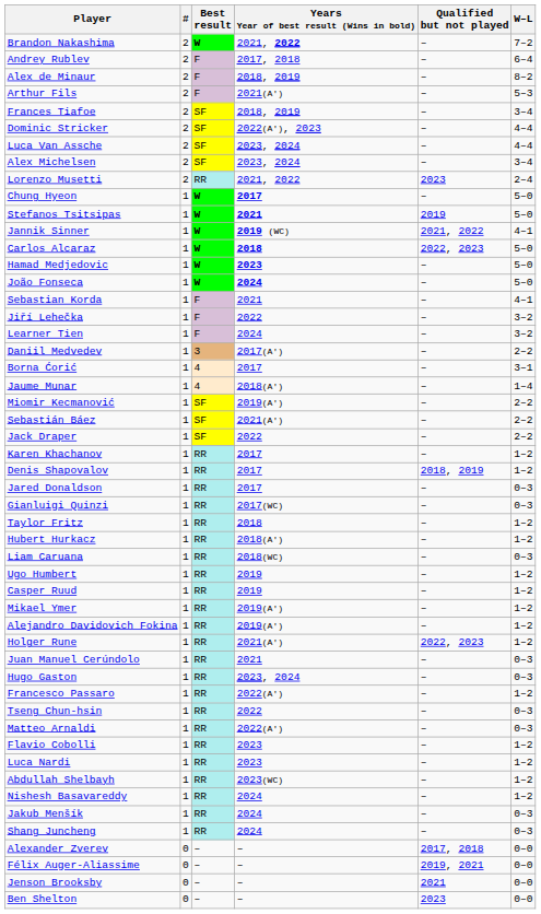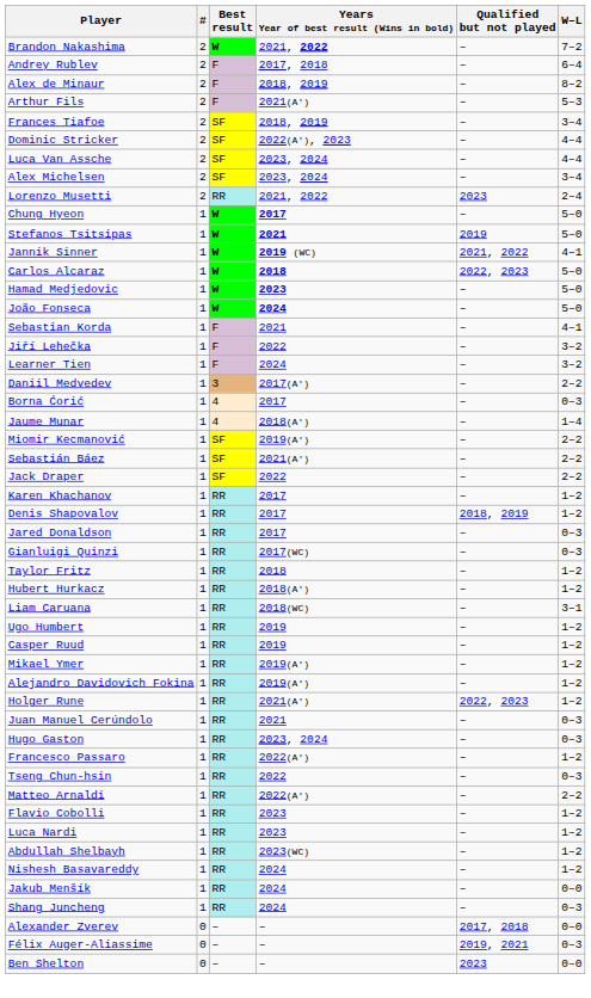 <table class="sortable wikitable nowrap">
 <tr>
 <th>Player</th>
 <th>#</th>
 <th>Best<br>result</th>
 <th>Years<br><small>Year of best result  (Wins in bold)</small></th>
 <th>Qualified <br> but not played</th>
 <th>W–L</th>
 </tr>
 <tr>
 <td> <a href='#'>Brandon Nakashima</a></td>
 <td>2</td>
 <td bgcolor=00ff00><strong>W</strong></td>
 <td><a href='#'>2021</a>, <strong><a href='#'><u>2022</u></a></strong></td>
 <td>–</td>
 <td>7–2</td>
 </tr>
 <tr>
 <td> <a href='#'>Andrey Rublev</a></td>
 <td>2</td>
 <td bgcolor=D8BFD8>F</td>
 <td><a href='#'><u>2017</u></a>, <a href='#'>2018</a></td>
 <td>–</td>
 <td>6–4</td>
 </tr>
 <tr>
 <td> <a href='#'>Alex de Minaur</a></td>
 <td>2</td>
 <td bgcolor=D8BFD8>F</td>
 <td><a href='#'><u>2018</u></a>, <a href='#'><u>2019</u></a></td>
 <td>–</td>
 <td>8–2</td>
 </tr>
 <tr>
 <td> <a href='#'>Arthur Fils</a></td>
 <td>2</td>
 <td bgcolor=D8BFD8>F</td>
 <td><a href='#'>2021</a><small>(A')</small></td>
 <td>–</td>
 <td>5–3</td>
 </tr>
 <tr>
 <td> <a href='#'>Frances Tiafoe</a></td>
 <td>2</td>
 <td bgcolor=yellow>SF</td>
 <td><a href='#'>2018</a>, <a href='#'><u>2019</u></a></td>
 <td>–</td>
 <td>3–4</td>
 </tr>
 <tr>
 <td> <a href='#'>Dominic Stricker</a></td>
 <td>2</td>
 <td bgcolor=yellow>SF</td>
 <td><a href='#'><u>2022</u></a><small>(A')</small>, <a href='#'><u>2023</u></a></td>
 <td>–</td>
 <td>4–4</td>
 </tr>
 <tr>
 <td> <a href='#'>Luca Van Assche</a></td>
 <td>2</td>
 <td bgcolor=yellow>SF</td>
 <td><a href='#'><u>2023</u></a>, <a href='#'><u>2024</u></a></td>
 <td>–</td>
 <td>4–4</td>
 </tr>
 <tr>
 <td> <a href='#'>Alex Michelsen</a></td>
 <td>2</td>
 <td bgcolor=yellow>SF</td>
 <td><a href='#'>2023</a>, <a href='#'><u>2024</u></a></td>
 <td>–</td>
 <td>3–4</td>
 </tr>
 <tr>
 <td> <a href='#'>Lorenzo Musetti</a></td>
 <td>2</td>
 <td bgcolor=afeeee>RR</td>
 <td><a href='#'>2021</a>, <a href='#'>2022</a></td>
 <td><a href='#'>2023</a></td>
 <td>2–4</td>
 </tr>
 <tr>
 <td> <a href='#'>Chung Hyeon</a></td>
 <td>1</td>
 <td bgcolor=00ff00><strong>W</strong></td>
 <td><strong><a href='#'>2017</a></strong></td>
 <td>–</td>
 <td>5–0</td>
 </tr>
 <tr>
 <td> <a href='#'>Stefanos Tsitsipas</a></td>
 <td>1</td>
 <td bgcolor=00ff00><strong>W</strong></td>
 <td><strong><a href='#'>2021</a></strong></td>
 <td><a href='#'>2019</a></td>
 <td>5–0</td>
 </tr>
 <tr>
 <td> <a href='#'>Jannik Sinner</a></td>
 <td>1</td>
 <td bgcolor=00ff00><strong>W</strong></td>
 <td><strong><a href='#'>2019</a></strong> <small>(WC)</small></td>
 <td><a href='#'>2021</a>, <a href='#'>2022</a></td>
 <td>4–1</td>
 </tr>
 <tr>
 <td> <a href='#'>Carlos Alcaraz</a></td>
 <td>1</td>
 <td bgcolor=00ff00><strong>W</strong></td>
 <td><strong><a href='#'>2018</a></strong></td>
 <td><a href='#'>2022</a>, <a href='#'>2023</a></td>
 <td>5–0</td>
 </tr>
 <tr>
 <td> <a href='#'>Hamad Medjedovic</a></td>
 <td>1</td>
 <td bgcolor=00ff00><strong>W</strong></td>
 <td><strong><a href='#'>2023</a></strong></td>
 <td>–</td>
 <td>5–0</td>
 </tr>
 <tr>
 <td> <a href='#'>João Fonseca</a></td>
 <td>1</td>
 <td bgcolor=00ff00><strong>W</strong></td>
 <td><strong><a href='#'>2024</a></strong></td>
 <td>–</td>
 <td>5–0</td>
 </tr>
 <tr>
 <td> <a href='#'>Sebastian Korda</a></td>
 <td>1</td>
 <td bgcolor=D8BFD8>F</td>
 <td><a href='#'>2021</a></td>
 <td>–</td>
 <td>4–1</td>
 </tr>
 <tr>
 <td> <a href='#'>Jiří Lehečka</a></td>
 <td>1</td>
 <td bgcolor=D8BFD8>F</td>
 <td><a href='#'>2022</a></td>
 <td>–</td>
 <td>3–2</td>
 </tr>
 <tr>
 <td> <a href='#'>Learner Tien</a></td>
 <td>1</td>
 <td bgcolor=D8BFD8>F</td>
 <td><a href='#'>2024</a></td>
 <td>–</td>
 <td>3–2</td>
 </tr>
 <tr>
 <td> <a href='#'>Daniil Medvedev</a></td>
 <td>1</td>
 <td bgcolor=e5b47d>3</td>
 <td><a href='#'>2017</a><small>(A')</small></td>
 <td>–</td>
 <td>2–2</td>
 </tr>
 <tr>
 <td> <a href='#'>Borna Ćorić</a></td>
 <td>1</td>
 <td bgcolor=ffebcd>4</td>
 <td><a href='#'>2017</a></td>
 <td>–</td>
-<td>3–1</td>
+<td>0–3</td>
 </tr>
 <tr>
 <td> <a href='#'>Jaume Munar</a></td>
 <td>1</td>
 <td bgcolor=ffebcd>4</td>
 <td><a href='#'>2018</a><small>(A')</small></td>
 <td>–</td>
 <td>1–4</td>
 </tr>
 <tr>
 <td> <a href='#'>Miomir Kecmanović</a></td>
 <td>1</td>
 <td bgcolor=yellow>SF</td>
 <td><a href='#'>2019</a><small>(A')</small></td>
 <td>–</td>
 <td>2–2</td>
 </tr>
 <tr>
 <td> <a href='#'>Sebastián Báez</a></td>
 <td>1</td>
 <td bgcolor=yellow>SF</td>
 <td><a href='#'>2021</a><small>(A')</small></td>
 <td>–</td>
 <td>2–2</td>
 </tr>
 <tr>
 <td> <a href='#'>Jack Draper</a></td>
 <td>1</td>
 <td bgcolor=yellow>SF</td>
 <td><a href='#'>2022</a></td>
 <td>–</td>
 <td>2–2</td>
 </tr>
 <tr>
 <td> <a href='#'>Karen Khachanov</a></td>
 <td>1</td>
 <td bgcolor=afeeee>RR</td>
 <td><a href='#'>2017</a></td>
 <td>–</td>
 <td>1–2</td>
 </tr>
 <tr>
 <td> <a href='#'>Denis Shapovalov</a></td>
 <td>1</td>
 <td bgcolor=afeeee>RR</td>
 <td><a href='#'>2017</a></td>
 <td><a href='#'>2018</a>, <a href='#'>2019</a></td>
 <td>1–2</td>
 </tr>
 <tr>
 <td> <a href='#'>Jared Donaldson</a></td>
 <td>1</td>
 <td bgcolor=afeeee>RR</td>
 <td><a href='#'>2017</a></td>
 <td>–</td>
 <td>0–3</td>
 </tr>
 <tr>
 <td> <a href='#'>Gianluigi Quinzi</a></td>
 <td>1</td>
 <td bgcolor=afeeee>RR</td>
 <td><a href='#'>2017</a><small>(WC)</small></td>
 <td>–</td>
 <td>0–3</td>
 </tr>
 <tr>
 <td> <a href='#'>Taylor Fritz</a></td>
 <td>1</td>
 <td bgcolor=afeeee>RR</td>
 <td><a href='#'>2018</a></td>
 <td>–</td>
 <td>1–2</td>
 </tr>
 <tr>
 <td> <a href='#'>Hubert Hurkacz</a></td>
 <td>1</td>
 <td bgcolor=afeeee>RR</td>
 <td><a href='#'>2018</a><small>(A')</small></td>
 <td>–</td>
 <td>1–2</td>
 </tr>
 <tr>
 <td> <a href='#'>Liam Caruana</a></td>
 <td>1</td>
 <td bgcolor=afeeee>RR</td>
 <td><a href='#'>2018</a><small>(WC)</small></td>
 <td>–</td>
-<td>0–3</td>
+<td>3–1</td>
 </tr>
 <tr>
 <td> <a href='#'>Ugo Humbert</a></td>
 <td>1</td>
 <td bgcolor=afeeee>RR</td>
 <td><a href='#'>2019</a></td>
 <td>–</td>
 <td>1–2</td>
 </tr>
 <tr>
 <td> <a href='#'>Casper Ruud</a></td>
 <td>1</td>
 <td bgcolor=afeeee>RR</td>
 <td><a href='#'>2019</a></td>
 <td>–</td>
 <td>1–2</td>
 </tr>
 <tr>
 <td> <a href='#'>Mikael Ymer</a></td>
 <td>1</td>
 <td bgcolor=afeeee>RR</td>
 <td><a href='#'>2019</a><small>(A')</small></td>
 <td>–</td>
 <td>1–2</td>
 </tr>
 <tr>
 <td> <a href='#'>Alejandro Davidovich Fokina</a></td>
 <td>1</td>
 <td bgcolor=afeeee>RR</td>
 <td><a href='#'>2019</a><small>(A')</small></td>
 <td>–</td>
 <td>1–2</td>
 </tr>
 <tr>
 <td> <a href='#'>Holger Rune</a></td>
 <td>1</td>
 <td bgcolor=afeeee>RR</td>
 <td><a href='#'>2021</a><small>(A')</small></td>
 <td><a href='#'>2022</a>, <a href='#'>2023</a></td>
 <td>1–2</td>
 </tr>
 <tr>
 <td> <a href='#'>Juan Manuel Cerúndolo</a></td>
 <td>1</td>
 <td bgcolor=afeeee>RR</td>
 <td><a href='#'>2021</a></td>
 <td>–</td>
 <td>0–3</td>
 </tr>
 <tr>
 <td> <a href='#'>Hugo Gaston</a></td>
 <td>1</td>
 <td bgcolor=afeeee>RR</td>
 <td><a href='#'><u>2023</u></a>, <a href='#'>2024</a></td>
 <td>–</td>
 <td>0–3</td>
 </tr>
 <tr>
 <td> <a href='#'>Francesco Passaro</a></td>
 <td>1</td>
 <td bgcolor=afeeee>RR</td>
 <td><a href='#'>2022</a><small>(A')</small></td>
 <td>–</td>
 <td>1–2</td>
 </tr>
 <tr>
 <td> <a href='#'>Tseng Chun-hsin</a></td>
 <td>1</td>
 <td bgcolor=afeeee>RR</td>
 <td><a href='#'>2022</a></td>
 <td>–</td>
 <td>0–3</td>
 </tr>
 <tr>
 <td> <a href='#'>Matteo Arnaldi</a></td>
 <td>1</td>
 <td bgcolor=afeeee>RR</td>
 <td><a href='#'>2022</a><small>(A')</small></td>
 <td>–</td>
-<td>0–3</td>
+<td>2–2</td>
 </tr>
 <tr>
 <td> <a href='#'>Flavio Cobolli</a></td>
 <td>1</td>
 <td bgcolor=afeeee>RR</td>
 <td><a href='#'>2023</a></td>
 <td>–</td>
 <td>1–2</td>
 </tr>
 <tr>
 <td> <a href='#'>Luca Nardi</a></td>
 <td>1</td>
 <td bgcolor=afeeee>RR</td>
 <td><a href='#'>2023</a></td>
 <td>–</td>
 <td>1–2</td>
 </tr>
 <tr>
 <td> <a href='#'>Abdullah Shelbayh</a></td>
 <td>1</td>
 <td bgcolor=afeeee>RR</td>
 <td><a href='#'>2023</a><small>(WC)</small></td>
 <td>–</td>
 <td>1–2</td>
 </tr>
 <tr>
 <td> <a href='#'>Nishesh Basavareddy</a></td>
 <td>1</td>
 <td bgcolor=afeeee>RR</td>
 <td><a href='#'>2024</a></td>
 <td>–</td>
 <td>1–2</td>
 </tr>
 <tr>
 <td> <a href='#'>Jakub Menšík</a></td>
 <td>1</td>
 <td bgcolor=afeeee>RR</td>
 <td><a href='#'>2024</a></td>
 <td>–</td>
-<td>0–3</td>
+<td>0–0</td>
 </tr>
 <tr>
 <td> <a href='#'>Shang Juncheng</a></td>
 <td>1</td>
 <td bgcolor=afeeee>RR</td>
 <td><a href='#'>2024</a></td>
 <td>–</td>
 <td>0–3</td>
 </tr>
 <tr>
 <td> <a href='#'>Alexander Zverev</a></td>
 <td>0</td>
 <td>–</td>
 <td>–</td>
 <td><a href='#'>2017</a>, <a href='#'>2018</a></td>
 <td>0–0</td>
 </tr>
 <tr>
 <td> <a href='#'>Félix Auger-Aliassime</a></td>
 <td>0</td>
 <td>–</td>
 <td>–</td>
 <td><a href='#'>2019</a>, <a href='#'>2021</a></td>
-<td>0–0</td>
-</tr>
-<tr>
-<td> <a href='#'>Jenson Brooksby</a></td>
-<td>0</td>
-<td>–</td>
-<td>–</td>
-<td><a href='#'>2021</a></td>
-<td>0–0</td>
+<td>0–3</td>
 </tr>
 <tr>
 <td> <a href='#'>Ben Shelton</a></td>
 <td>0</td>
 <td>–</td>
 <td>–</td>
 <td><a href='#'>2023</a></td>
 <td>0–0</td>
 </tr>
 </table>
